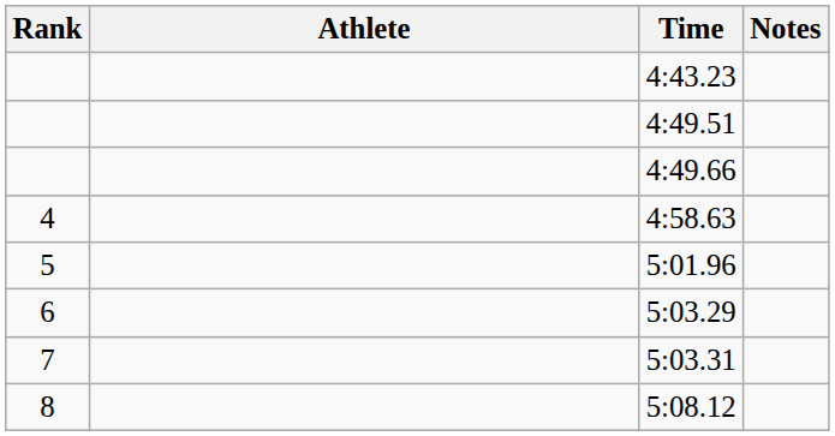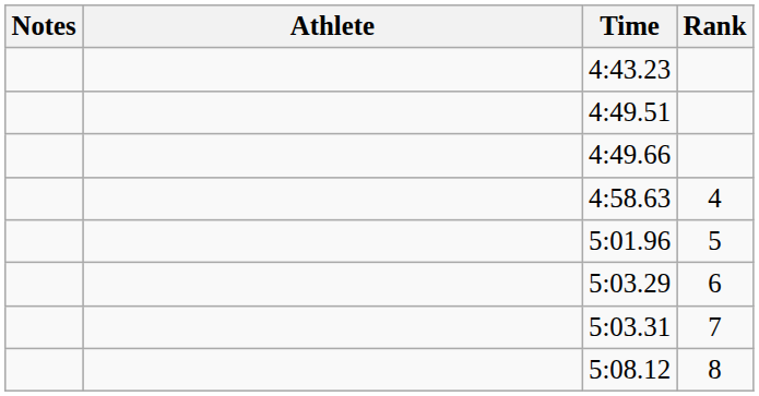 <table class="wikitable" style="text-align:center">
 <tr>
-<th>Rank</th>
+<th>Notes</th>
 <th Style="width:18em">Athlete</th>
 <th>Time</th>
-<th>Notes</th>
+<th>Rank</th>
 </tr>
 <tr>
 <td></td>
 <td style="text-align:left"></td>
 <td>4:43.23</td>
 <td></td>
 </tr>
 <tr>
 <td></td>
 <td style="text-align:left"></td>
 <td>4:49.51</td>
 <td></td>
 </tr>
 <tr>
 <td></td>
 <td style="text-align:left"></td>
 <td>4:49.66</td>
 <td></td>
 </tr>
 <tr>
-<td>4</td>
+<td></td>
 <td style="text-align:left"></td>
 <td>4:58.63</td>
-<td></td>
+<td>4</td>
 </tr>
 <tr>
-<td>5</td>
+<td></td>
 <td style="text-align:left"></td>
 <td>5:01.96</td>
-<td></td>
+<td>5</td>
 </tr>
 <tr>
-<td>6</td>
+<td></td>
 <td style="text-align:left"></td>
 <td>5:03.29</td>
-<td></td>
+<td>6</td>
 </tr>
 <tr>
-<td>7</td>
+<td></td>
 <td style="text-align:left"></td>
 <td>5:03.31</td>
-<td></td>
+<td>7</td>
 </tr>
 <tr>
-<td>8</td>
+<td></td>
 <td style="text-align:left"></td>
 <td>5:08.12</td>
-<td></td>
+<td>8</td>
 </tr>
 </table>
